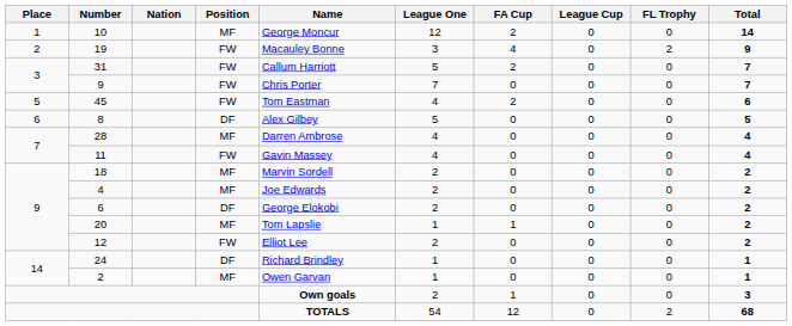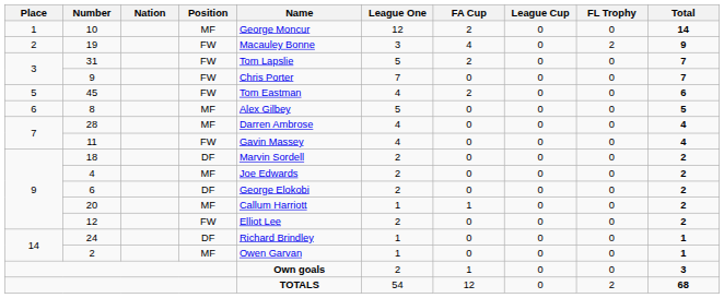 <table class="wikitable" style="font-size: 95%; text-align: center;">
 <tr>
 <th width=80>Place</th>
 <th width=80>Number</th>
 <th width=80>Nation</th>
 <th width=80>Position</th>
 <th width=180>Name</th>
 <th width=100>League One</th>
 <th width=100>FA Cup</th>
 <th width=100>League Cup</th>
 <th width=100>FL Trophy</th>
 <th width=100>Total</th>
 </tr>
 <tr>
 <td>1</td>
 <td>10</td>
 <td></td>
 <td>MF</td>
 <td align="left"><a href='#'>George Moncur</a></td>
 <td>12</td>
 <td>2</td>
 <td>0</td>
 <td>0</td>
 <td><strong>14</strong></td>
 </tr>
 <tr>
 <td>2</td>
 <td>19</td>
 <td></td>
 <td>FW</td>
 <td align="left"><a href='#'>Macauley Bonne</a></td>
 <td>3</td>
 <td>4</td>
 <td>0</td>
 <td>2</td>
 <td><strong>9</strong></td>
 </tr>
 <tr>
 <td rowspan="2">3</td>
 <td>31</td>
 <td></td>
 <td>FW</td>
-<td align="left"><a href='#'>Callum Harriott</a></td>
+<td align="left"><a href='#'>Tom Lapslie</a></td>
 <td>5</td>
 <td>2</td>
 <td>0</td>
 <td>0</td>
 <td><strong>7</strong></td>
 </tr>
 <tr>
 <td>9</td>
 <td></td>
 <td>FW</td>
 <td align="left"><a href='#'>Chris Porter</a></td>
 <td>7</td>
 <td>0</td>
 <td>0</td>
 <td>0</td>
 <td><strong>7</strong></td>
 </tr>
 <tr>
 <td>5</td>
 <td>45</td>
 <td></td>
 <td>FW</td>
 <td align="left"><a href='#'>Tom Eastman</a></td>
 <td>4</td>
 <td>2</td>
 <td>0</td>
 <td>0</td>
 <td><strong>6</strong></td>
 </tr>
 <tr>
 <td>6</td>
 <td>8</td>
 <td></td>
-<td>DF</td>
+<td>MF</td>
 <td align="left"><a href='#'>Alex Gilbey</a></td>
 <td>5</td>
 <td>0</td>
 <td>0</td>
 <td>0</td>
 <td><strong>5</strong></td>
 </tr>
 <tr>
 <td rowspan="2">7</td>
 <td>28</td>
 <td></td>
 <td>MF</td>
 <td align="left"><a href='#'>Darren Ambrose</a></td>
 <td>4</td>
 <td>0</td>
 <td>0</td>
 <td>0</td>
 <td><strong>4</strong></td>
 </tr>
 <tr>
 <td>11</td>
 <td></td>
 <td>FW</td>
 <td align="left"><a href='#'>Gavin Massey</a></td>
 <td>4</td>
 <td>0</td>
 <td>0</td>
 <td>0</td>
 <td><strong>4</strong></td>
 </tr>
 <tr>
 <td rowspan="5">9</td>
 <td>18</td>
 <td></td>
-<td>MF</td>
+<td>DF</td>
 <td align="left"><a href='#'>Marvin Sordell</a></td>
 <td>2</td>
 <td>0</td>
 <td>0</td>
 <td>0</td>
 <td><strong>2</strong></td>
 </tr>
 <tr>
 <td>4</td>
 <td></td>
 <td>MF</td>
 <td align="left"><a href='#'>Joe Edwards</a></td>
 <td>2</td>
 <td>0</td>
 <td>0</td>
 <td>0</td>
 <td><strong>2</strong></td>
 </tr>
 <tr>
 <td>6</td>
 <td></td>
 <td>DF</td>
 <td align="left"><a href='#'>George Elokobi</a></td>
 <td>2</td>
 <td>0</td>
 <td>0</td>
 <td>0</td>
 <td><strong>2</strong></td>
 </tr>
 <tr>
 <td>20</td>
 <td></td>
 <td>MF</td>
-<td align="left"><a href='#'>Tom Lapslie</a></td>
+<td align="left"><a href='#'>Callum Harriott</a></td>
 <td>1</td>
 <td>1</td>
 <td>0</td>
 <td>0</td>
 <td><strong>2</strong></td>
 </tr>
 <tr>
 <td>12</td>
 <td></td>
 <td>FW</td>
 <td align="left"><a href='#'>Elliot Lee</a></td>
 <td>2</td>
 <td>0</td>
 <td>0</td>
 <td>0</td>
 <td><strong>2</strong></td>
 </tr>
 <tr>
 <td rowspan="2">14</td>
 <td>24</td>
 <td></td>
 <td>DF</td>
 <td align="left"><a href='#'>Richard Brindley</a></td>
 <td>1</td>
 <td>0</td>
 <td>0</td>
 <td>0</td>
 <td><strong>1</strong></td>
 </tr>
 <tr>
 <td>2</td>
 <td></td>
 <td>MF</td>
 <td align="left"><a href='#'>Owen Garvan</a></td>
 <td>1</td>
 <td>0</td>
 <td>0</td>
 <td>0</td>
 <td><strong>1</strong></td>
 </tr>
 <tr>
 <td colspan="4"></td>
 <td><strong>Own goals</strong></td>
 <td>2</td>
 <td>1</td>
 <td>0</td>
 <td>0</td>
 <td><strong>3</strong></td>
 </tr>
 <tr>
 <td colspan="4"></td>
 <td><strong>TOTALS</strong></td>
 <td>54</td>
 <td>12</td>
 <td>0</td>
 <td>2</td>
 <td><strong>68</strong></td>
 </tr>
 </table>
